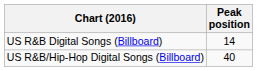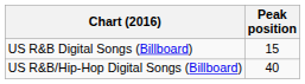 <table class="wikitable">
 <tr>
 <th>Chart (2016)</th>
 <th>Peak<br>position</th>
 </tr>
 <tr>
 <td>US R&B Digital Songs (<a href='#'>Billboard</a>)</td>
-<td align="center">14</td>
+<td align="center">15</td>
 </tr>
 <tr>
 <td>US R&B/Hip-Hop Digital Songs (<a href='#'>Billboard</a>)</td>
 <td align="center">40</td>
 </tr>
 </table>
